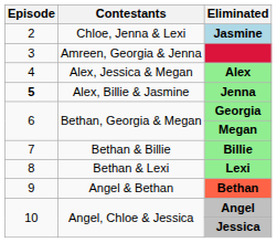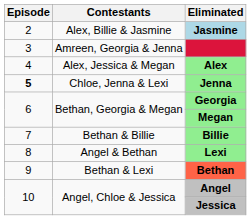 <table class="wikitable" border="2" style="text-align:center">
 <tr>
 <th>Episode</th>
 <th>Contestants</th>
 <th>Eliminated</th>
 </tr>
 <tr>
 <td>2</td>
-<td>Chloe, Jenna & Lexi</td>
+<td>Alex, Billie & Jasmine</td>
 <td style="background:lightblue"><strong>Jasmine</strong></td>
 </tr>
 <tr>
 <td>3</td>
 <td>Amreen, Georgia & Jenna</td>
 <td style="background:Crimson"><strong></strong></td>
 </tr>
 <tr>
 <td>4</td>
 <td>Alex, Jessica & Megan</td>
 <td style="background:lightgreen"><strong>Alex</strong></td>
 </tr>
 <tr>
 <td><strong>5</strong></td>
-<td>Alex, Billie & Jasmine</td>
+<td>Chloe, Jenna & Lexi</td>
 <td style="background:lightgreen"><strong>Jenna</strong></td>
 </tr>
 <tr>
 <td rowspan="2">6</td>
 <td rowspan="2">Bethan, Georgia & Megan</td>
 <td style="background:lightgreen"><strong>Georgia</strong></td>
 </tr>
 <tr>
 <td style="background:lightgreen"><strong>Megan</strong></td>
 </tr>
 <tr>
 <td>7</td>
 <td>Bethan & Billie</td>
 <td style="background:lightgreen"><strong>Billie</strong></td>
 </tr>
 <tr>
 <td>8</td>
-<td>Bethan & Lexi</td>
+<td>Angel & Bethan</td>
 <td style="background:lightgreen"><strong>Lexi</strong></td>
 </tr>
 <tr>
 <td>9</td>
-<td>Angel & Bethan</td>
+<td>Bethan & Lexi</td>
 <td style="background:Tomato"><strong>Bethan</strong></td>
 </tr>
 <tr>
 <td rowspan="2">10</td>
 <td rowspan="2">Angel, Chloe & Jessica</td>
 <td style="background:silver"><strong>Angel</strong></td>
 </tr>
 <tr>
 <td style="background:silver"><strong>Jessica</strong></td>
 </tr>
 </table>
